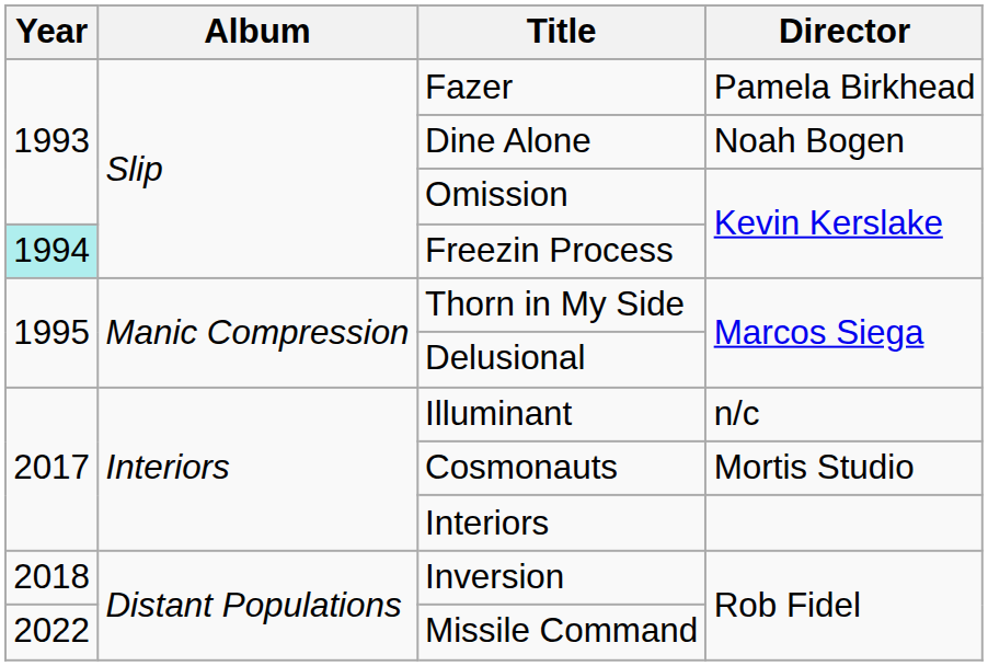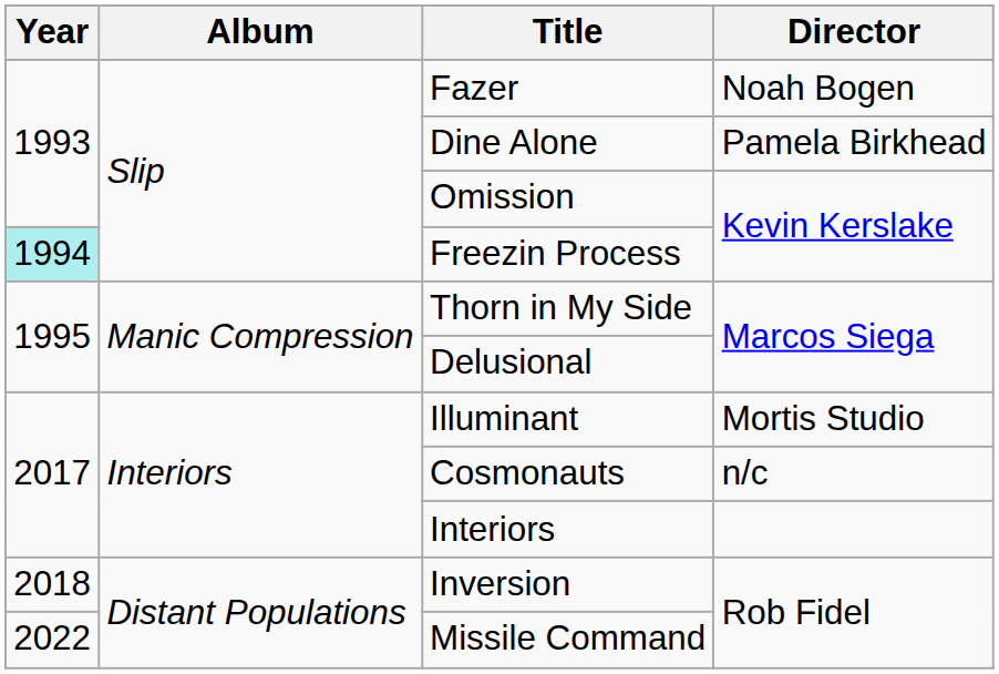 <table class="wikitable">
 <tr>
 <th>Year</th>
 <th>Album</th>
 <th>Title</th>
 <th>Director</th>
 </tr>
 <tr>
 <td rowspan="3">1993</td>
 <td rowspan="4"><em>Slip</em></td>
 <td>Fazer</td>
-<td>Pamela Birkhead</td>
+<td>Noah Bogen</td>
 </tr>
 <tr>
 <td>Dine Alone</td>
-<td>Noah Bogen</td>
+<td>Pamela Birkhead</td>
 </tr>
 <tr>
 <td>Omission</td>
 <td rowspan="2"><a href='#'>Kevin Kerslake</a></td>
 </tr>
 <tr>
 <td style="background: paleturquoise;">1994</td>
 <td>Freezin Process</td>
 </tr>
 <tr>
 <td rowspan="2">1995</td>
 <td rowspan="2"><em>Manic Compression</em></td>
 <td>Thorn in My Side</td>
 <td rowspan="2"><a href='#'>Marcos Siega</a></td>
 </tr>
 <tr>
 <td>Delusional</td>
 </tr>
 <tr>
 <td rowspan="3">2017</td>
 <td rowspan="3"><em>Interiors</em></td>
 <td>Illuminant</td>
-<td>n/c</td>
+<td>Mortis Studio</td>
 </tr>
 <tr>
 <td>Cosmonauts</td>
-<td>Mortis Studio</td>
+<td>n/c</td>
 </tr>
 <tr>
 <td>Interiors</td>
 <td></td>
 </tr>
 <tr>
 <td>2018</td>
 <td rowspan="2"><em>Distant Populations</em></td>
 <td>Inversion</td>
 <td rowspan="2">Rob Fidel</td>
 </tr>
 <tr>
 <td>2022</td>
 <td>Missile Command</td>
 </tr>
 </table>
